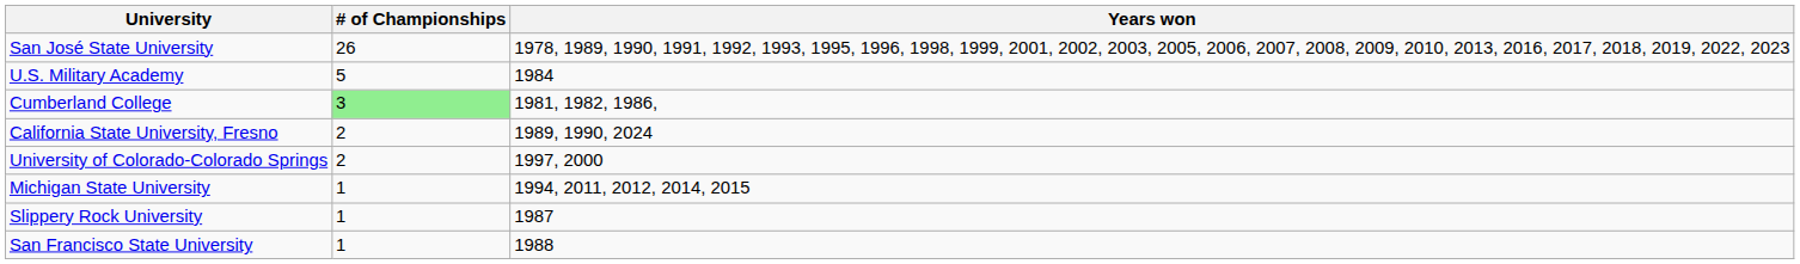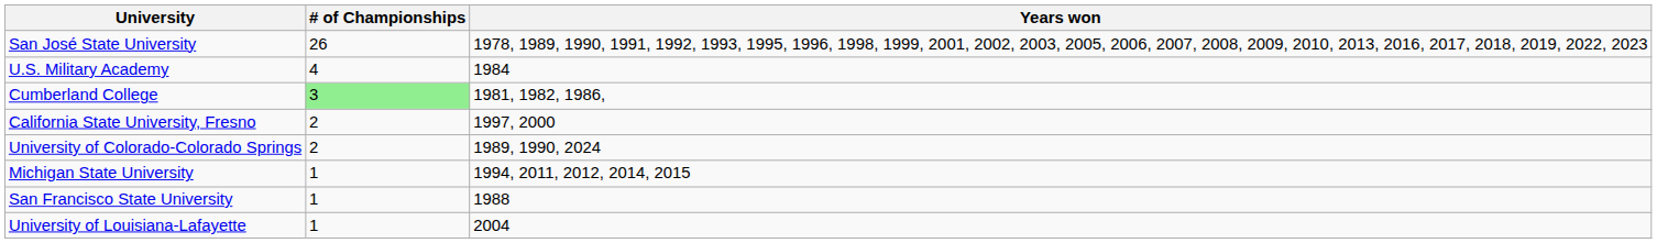 <table class="wikitable">
 <tr>
 <th>University</th>
 <th># of Championships</th>
 <th>Years won</th>
 </tr>
 <tr>
 <td><a href='#'>San José State University</a></td>
 <td>26</td>
 <td>1978, 1989, 1990, 1991, 1992, 1993, 1995, 1996, 1998, 1999, 2001, 2002, 2003, 2005, 2006, 2007, 2008, 2009, 2010, 2013, 2016, 2017, 2018, 2019, 2022, 2023</td>
 </tr>
 <tr>
 <td><a href='#'>U.S. Military Academy</a></td>
-<td>5</td>
+<td>4</td>
 <td>1984</td>
 </tr>
 <tr>
 <td><a href='#'>Cumberland College</a></td>
 <td style="background: lightgreen;">3</td>
 <td>1981, 1982, 1986,</td>
 </tr>
 <tr>
 <td><a href='#'>California State University, Fresno</a></td>
 <td>2</td>
-<td>1989, 1990, 2024</td>
+<td>1997, 2000</td>
 </tr>
 <tr>
 <td><a href='#'>University of Colorado-Colorado Springs</a></td>
 <td>2</td>
-<td>1997, 2000</td>
+<td>1989, 1990, 2024</td>
 </tr>
 <tr>
 <td><a href='#'>Michigan State University</a></td>
 <td>1</td>
 <td>1994, 2011, 2012, 2014, 2015</td>
 </tr>
 <tr>
-<td><a href='#'>Slippery Rock University</a></td>
-<td>1</td>
-<td>1987</td>
-</tr>
-<tr>
 <td><a href='#'>San Francisco State University</a></td>
 <td>1</td>
 <td>1988</td>
 </tr>
+<tr>
+<td><a href='#'>University of Louisiana-Lafayette</a></td>
+<td>1</td>
+<td>2004</td>
+</tr>
 </table>
